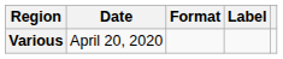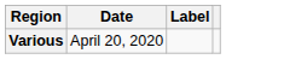 <table class="wikitable plainrowheaders">
 <tr>
 <th>Region</th>
 <th>Date</th>
-<th>Format</th>
 <th>Label</th>
 <th></th>
 </tr>
 <tr>
 <th scope="row">Various</th>
 <td>April 20, 2020</td>
 <td></td>
 <td></td>
-<td></td>
 </tr>
 </table>
